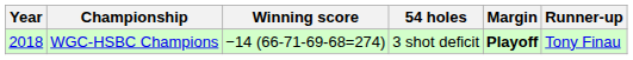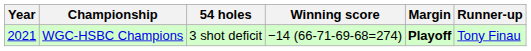 <table class="wikitable">
 <tr>
 <th>Year</th>
 <th>Championship</th>
+<th>54 holes</th>
 <th>Winning score</th>
-<th>54 holes</th>
 <th>Margin</th>
 <th>Runner-up</th>
 </tr>
 <tr style="background:#d3ffca;">
-<td><a href='#'>2018</a></td>
+<td><a href='#'>2021</a></td>
 <td><a href='#'>WGC-HSBC Champions</a></td>
+<td>3 shot deficit</td>
 <td align=center>−14 (66-71-69-68=274)</td>
-<td>3 shot deficit</td>
 <td><strong>Playoff</strong></td>
 <td> <a href='#'>Tony Finau</a></td>
 </tr>
 </table>
